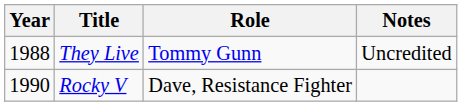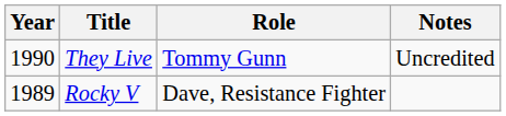 <table class="wikitable">
 <tr>
 <th>Year</th>
 <th>Title</th>
 <th>Role</th>
 <th>Notes</th>
 </tr>
 <tr>
-<td>1988</td>
+<td>1990</td>
 <td><em><a href='#'>They Live</a></em></td>
 <td><a href='#'>Tommy Gunn</a></td>
 <td>Uncredited</td>
 </tr>
 <tr>
-<td>1990</td>
+<td>1989</td>
 <td><em><a href='#'>Rocky V</a></em></td>
 <td>Dave,  Resistance Fighter</td>
 <td></td>
 </tr>
 </table>
